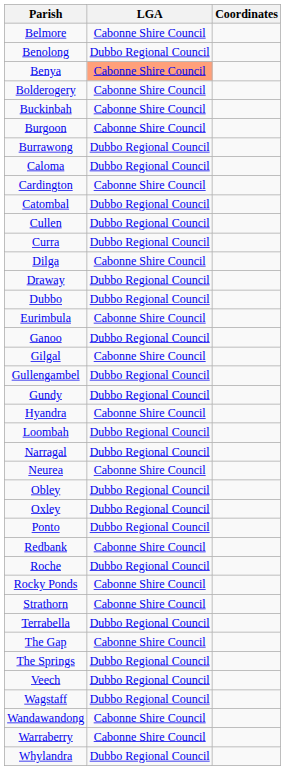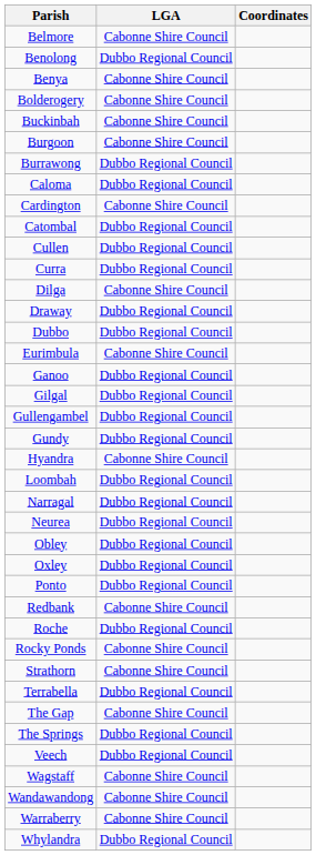 <table class="wikitable" style="text-align:center">
 <tr>
 <th>Parish</th>
 <th>LGA</th>
 <th>Coordinates</th>
 </tr>
 <tr>
 <td><a href='#'>Belmore</a></td>
 <td><a href='#'>Cabonne Shire Council</a></td>
 <td></td>
 </tr>
 <tr>
 <td><a href='#'>Benolong</a></td>
 <td><a href='#'>Dubbo Regional Council</a></td>
 <td></td>
 </tr>
 <tr>
 <td><a href='#'>Benya</a></td>
-<td style="background: lightsalmon;"><a href='#'>Cabonne Shire Council</a></td>
+<td><a href='#'>Cabonne Shire Council</a></td>
 <td></td>
 </tr>
 <tr>
 <td><a href='#'>Bolderogery</a></td>
 <td><a href='#'>Cabonne Shire Council</a></td>
 <td></td>
 </tr>
 <tr>
 <td><a href='#'>Buckinbah</a></td>
 <td><a href='#'>Cabonne Shire Council</a></td>
 <td></td>
 </tr>
 <tr>
 <td><a href='#'>Burgoon</a></td>
 <td><a href='#'>Cabonne Shire Council</a></td>
 <td></td>
 </tr>
 <tr>
 <td><a href='#'>Burrawong</a></td>
 <td><a href='#'>Dubbo Regional Council</a></td>
 <td></td>
 </tr>
 <tr>
 <td><a href='#'>Caloma</a></td>
 <td><a href='#'>Dubbo Regional Council</a></td>
 <td></td>
 </tr>
 <tr>
 <td><a href='#'>Cardington</a></td>
 <td><a href='#'>Cabonne Shire Council</a></td>
 <td></td>
 </tr>
 <tr>
 <td><a href='#'>Catombal</a></td>
 <td><a href='#'>Dubbo Regional Council</a></td>
 <td></td>
 </tr>
 <tr>
 <td><a href='#'>Cullen</a></td>
 <td><a href='#'>Dubbo Regional Council</a></td>
 <td></td>
 </tr>
 <tr>
 <td><a href='#'>Curra</a></td>
 <td><a href='#'>Dubbo Regional Council</a></td>
 <td></td>
 </tr>
 <tr>
 <td><a href='#'>Dilga</a></td>
 <td><a href='#'>Cabonne Shire Council</a></td>
 <td></td>
 </tr>
 <tr>
 <td><a href='#'>Draway</a></td>
 <td><a href='#'>Dubbo Regional Council</a></td>
 <td></td>
 </tr>
 <tr>
 <td><a href='#'>Dubbo</a></td>
 <td><a href='#'>Dubbo Regional Council</a></td>
 <td></td>
 </tr>
 <tr>
 <td><a href='#'>Eurimbula</a></td>
 <td><a href='#'>Cabonne Shire Council</a></td>
 <td></td>
 </tr>
 <tr>
 <td><a href='#'>Ganoo</a></td>
 <td><a href='#'>Dubbo Regional Council</a></td>
 <td></td>
 </tr>
 <tr>
 <td><a href='#'>Gilgal</a></td>
-<td><a href='#'>Cabonne Shire Council</a></td>
+<td><a href='#'>Dubbo Regional Council</a></td>
 <td></td>
 </tr>
 <tr>
 <td><a href='#'>Gullengambel</a></td>
 <td><a href='#'>Dubbo Regional Council</a></td>
 <td></td>
 </tr>
 <tr>
 <td><a href='#'>Gundy</a></td>
 <td><a href='#'>Dubbo Regional Council</a></td>
 <td></td>
 </tr>
 <tr>
 <td><a href='#'>Hyandra</a></td>
 <td><a href='#'>Cabonne Shire Council</a></td>
 <td></td>
 </tr>
 <tr>
 <td><a href='#'>Loombah</a></td>
 <td><a href='#'>Dubbo Regional Council</a></td>
 <td></td>
 </tr>
 <tr>
 <td><a href='#'>Narragal</a></td>
 <td><a href='#'>Dubbo Regional Council</a></td>
 <td></td>
 </tr>
 <tr>
 <td><a href='#'>Neurea</a></td>
-<td><a href='#'>Cabonne Shire Council</a></td>
+<td><a href='#'>Dubbo Regional Council</a></td>
 <td></td>
 </tr>
 <tr>
 <td><a href='#'>Obley</a></td>
 <td><a href='#'>Dubbo Regional Council</a></td>
 <td></td>
 </tr>
 <tr>
 <td><a href='#'>Oxley</a></td>
 <td><a href='#'>Dubbo Regional Council</a></td>
 <td></td>
 </tr>
 <tr>
 <td><a href='#'>Ponto</a></td>
 <td><a href='#'>Dubbo Regional Council</a></td>
 <td></td>
 </tr>
 <tr>
 <td><a href='#'>Redbank</a></td>
 <td><a href='#'>Cabonne Shire Council</a></td>
 <td></td>
 </tr>
 <tr>
 <td><a href='#'>Roche</a></td>
 <td><a href='#'>Dubbo Regional Council</a></td>
 <td></td>
 </tr>
 <tr>
 <td><a href='#'>Rocky Ponds</a></td>
 <td><a href='#'>Cabonne Shire Council</a></td>
 <td></td>
 </tr>
 <tr>
 <td><a href='#'>Strathorn</a></td>
 <td><a href='#'>Cabonne Shire Council</a></td>
 <td></td>
 </tr>
 <tr>
 <td><a href='#'>Terrabella</a></td>
 <td><a href='#'>Dubbo Regional Council</a></td>
 <td></td>
 </tr>
 <tr>
 <td><a href='#'>The Gap</a></td>
 <td><a href='#'>Cabonne Shire Council</a></td>
 <td></td>
 </tr>
 <tr>
 <td><a href='#'>The Springs</a></td>
 <td><a href='#'>Dubbo Regional Council</a></td>
 <td></td>
 </tr>
 <tr>
 <td><a href='#'>Veech</a></td>
 <td><a href='#'>Dubbo Regional Council</a></td>
 <td></td>
 </tr>
 <tr>
 <td><a href='#'>Wagstaff</a></td>
-<td><a href='#'>Dubbo Regional Council</a></td>
+<td><a href='#'>Cabonne Shire Council</a></td>
 <td></td>
 </tr>
 <tr>
 <td><a href='#'>Wandawandong</a></td>
 <td><a href='#'>Cabonne Shire Council</a></td>
 <td></td>
 </tr>
 <tr>
 <td><a href='#'>Warraberry</a></td>
 <td><a href='#'>Cabonne Shire Council</a></td>
 <td></td>
 </tr>
 <tr>
 <td><a href='#'>Whylandra</a></td>
 <td><a href='#'>Dubbo Regional Council</a></td>
 <td></td>
 </tr>
 </table>
